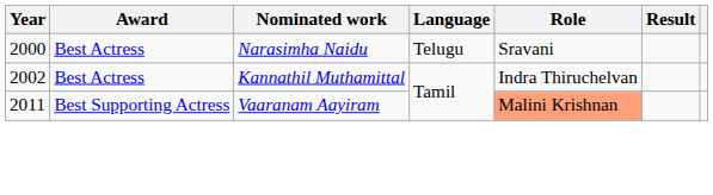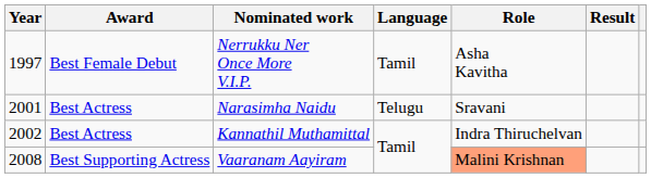 <table class="wikitable">
 <tr>
 <th>Year</th>
 <th>Award</th>
 <th>Nominated work</th>
 <th>Language</th>
 <th>Role</th>
 <th>Result</th>
 <th></th>
 </tr>
 <tr>
-<td>2000</td>
+<td>1997</td>
+<td rowspan=1><a href='#'>Best Female Debut</a></td>
+<td><em><a href='#'>Nerrukku Ner</a></em><br><em><a href='#'>Once More</a></em><br><em><a href='#'>V.I.P.</a></em></td>
+<td>Tamil</td>
+<td>Asha<br>Kavitha</td>
+<td></td>
+<td></td>
+</tr>
+<tr>
+<td>2001</td>
 <td><a href='#'>Best Actress</a></td>
 <td><em><a href='#'>Narasimha Naidu</a></em></td>
 <td>Telugu</td>
 <td>Sravani</td>
 <td></td>
 <td></td>
 </tr>
 <tr>
 <td>2002</td>
 <td><a href='#'>Best Actress</a></td>
 <td><em><a href='#'>Kannathil Muthamittal</a></em></td>
 <td rowspan="3">Tamil</td>
 <td>Indra Thiruchelvan</td>
 <td></td>
 <td></td>
 </tr>
 <tr>
-<td>2011</td>
+<td>2008</td>
 <td><a href='#'>Best Supporting Actress</a></td>
 <td><em><a href='#'>Vaaranam Aayiram</a></em></td>
 <td style="background: lightsalmon;">Malini Krishnan</td>
 <td></td>
 <td></td>
 </tr>
 </table>
